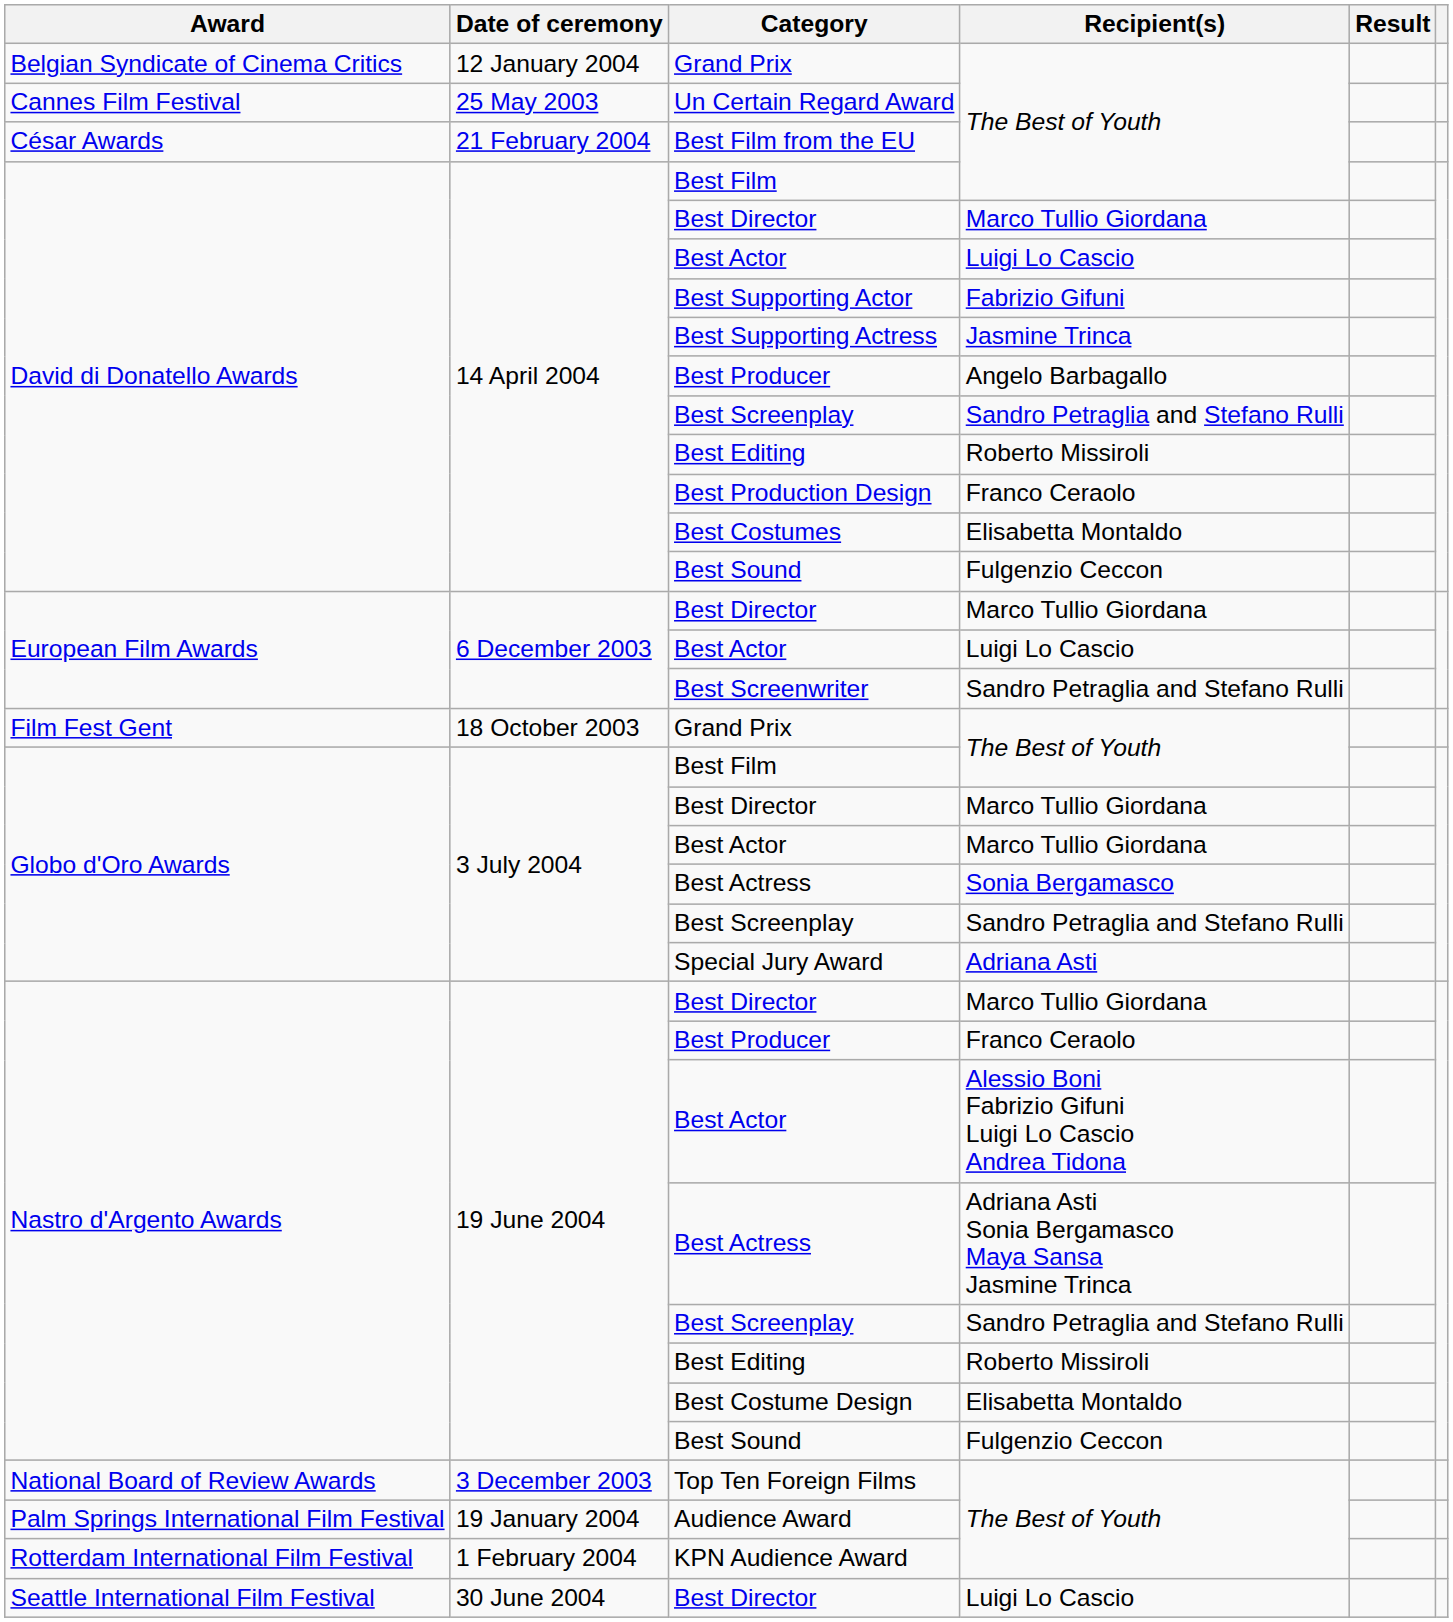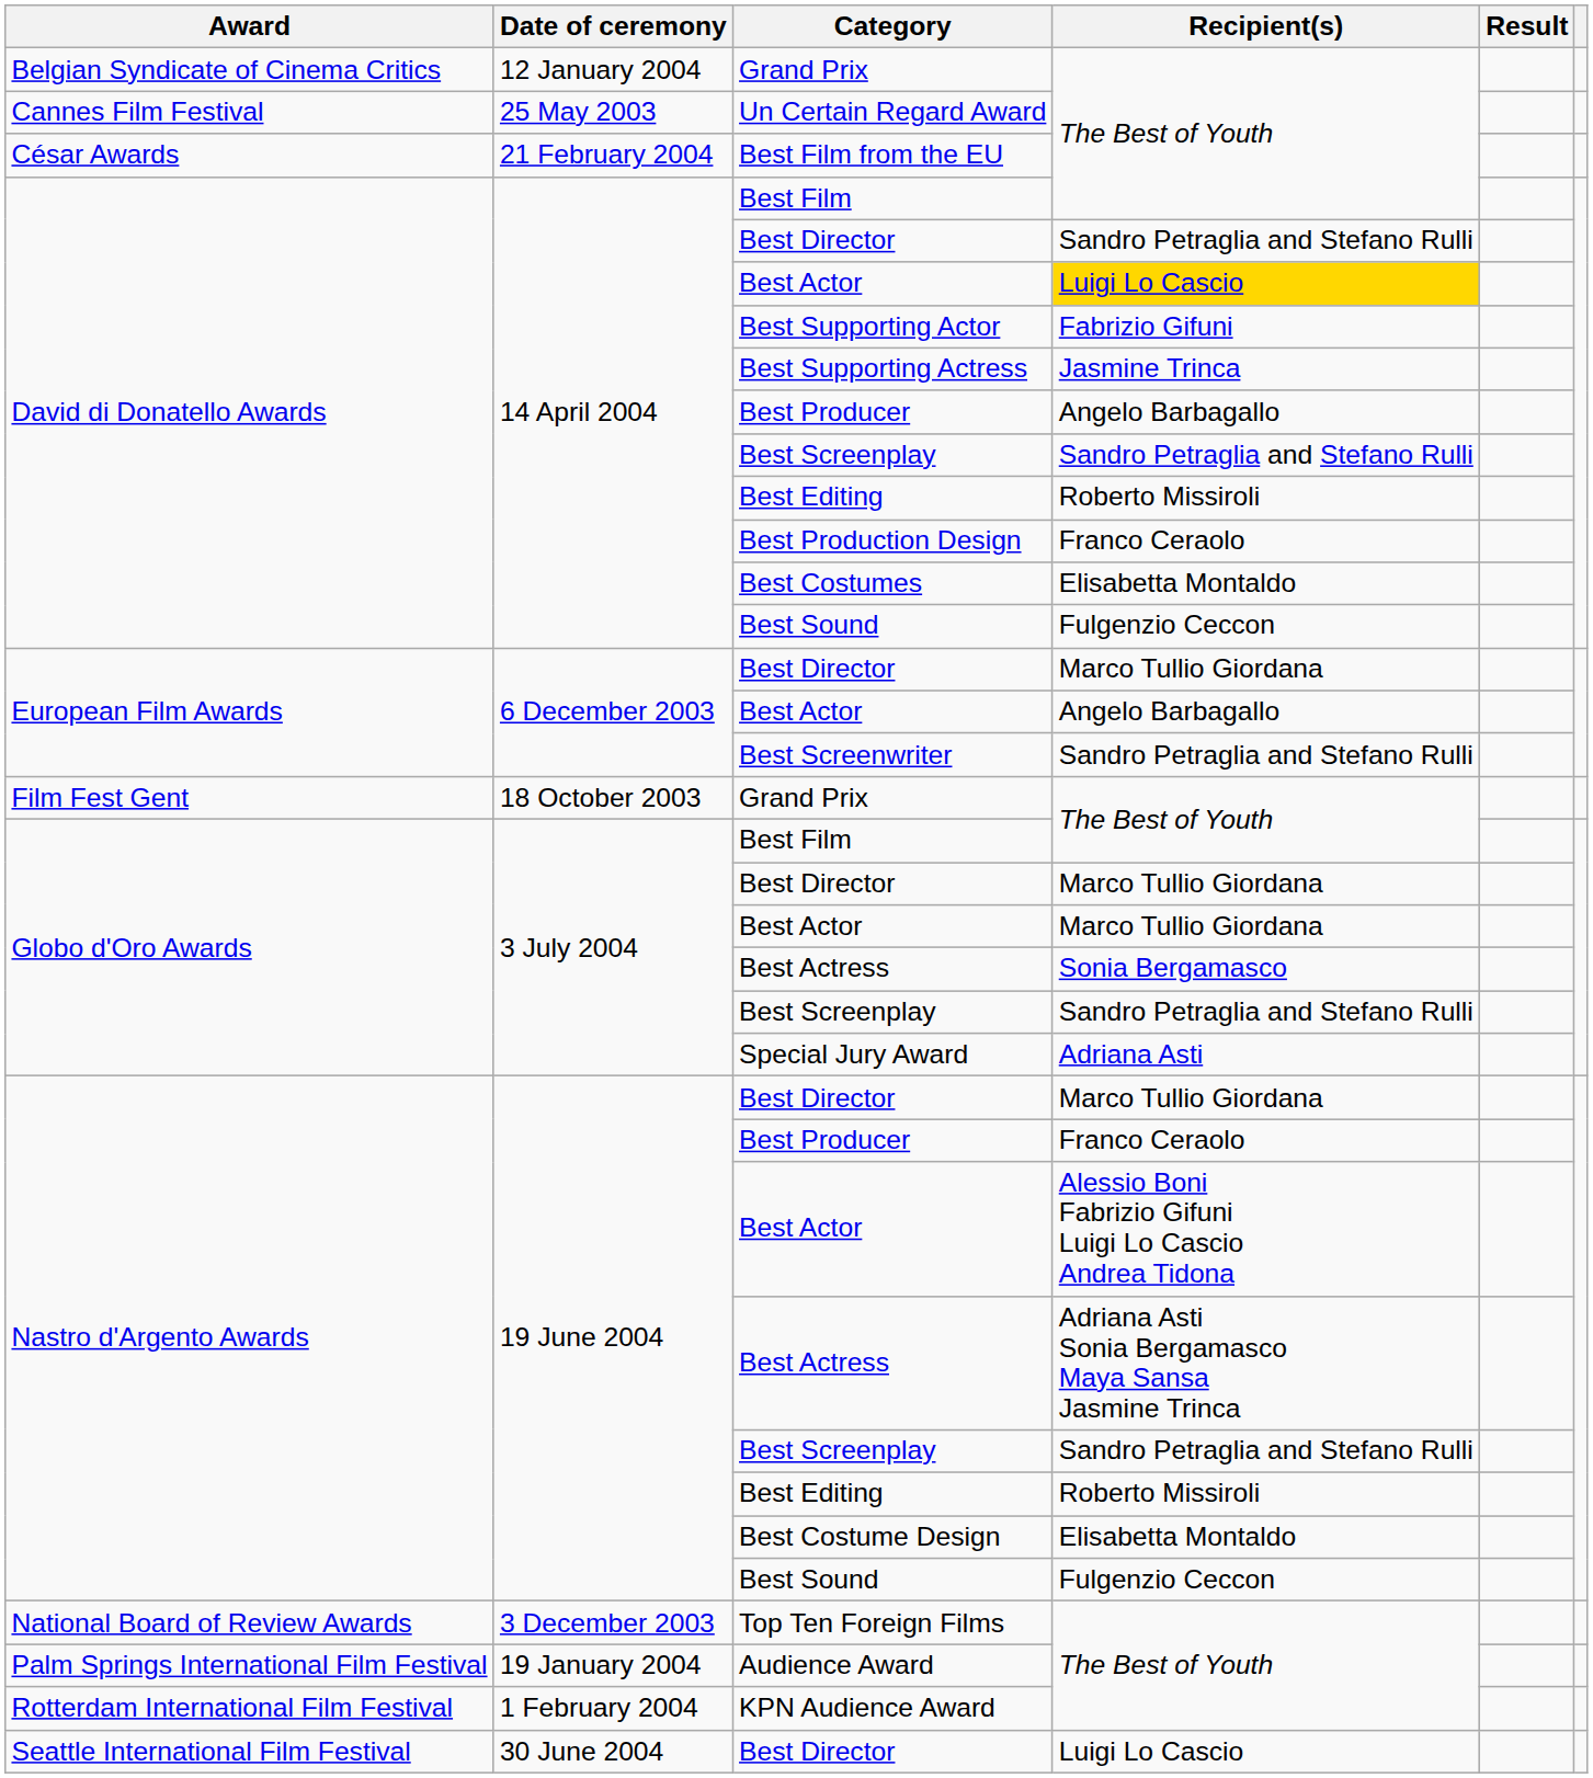 <table class="wikitable plainrowheaders sortable">
 <tr>
 <th scope="col">Award</th>
 <th scope="col">Date of ceremony</th>
 <th scope="col">Category</th>
 <th scope="col">Recipient(s)</th>
 <th scope="col">Result</th>
 <th scope="col" class="unsortable"></th>
 </tr>
 <tr>
 <td><a href='#'>Belgian Syndicate of Cinema Critics</a></td>
 <td>12 January 2004</td>
 <td><a href='#'>Grand Prix</a></td>
 <td rowspan="4"><em>The Best of Youth</em></td>
 <td></td>
 <td style="text-align: center;"></td>
 </tr>
 <tr>
 <td><a href='#'>Cannes Film Festival</a></td>
 <td><a href='#'>25 May 2003</a></td>
 <td><a href='#'>Un Certain Regard Award</a></td>
 <td></td>
 <td style="text-align: center;"></td>
 </tr>
 <tr>
 <td><a href='#'>César Awards</a></td>
 <td><a href='#'>21 February 2004</a></td>
 <td><a href='#'>Best Film from the EU</a></td>
 <td></td>
 <td style="text-align: center;"></td>
 </tr>
 <tr>
 <td rowspan="11"><a href='#'>David di Donatello Awards</a></td>
 <td rowspan="11">14 April 2004</td>
 <td><a href='#'>Best Film</a></td>
 <td></td>
 <td rowspan="11" style="text-align: center;"></td>
 </tr>
 <tr>
 <td><a href='#'>Best Director</a></td>
-<td><a href='#'>Marco Tullio Giordana</a></td>
+<td>Sandro Petraglia and Stefano Rulli</td>
 <td></td>
 </tr>
 <tr>
 <td><a href='#'>Best Actor</a></td>
-<td><a href='#'>Luigi Lo Cascio</a></td>
+<td style="background: gold;"><a href='#'>Luigi Lo Cascio</a></td>
 <td></td>
 </tr>
 <tr>
 <td><a href='#'>Best Supporting Actor</a></td>
 <td><a href='#'>Fabrizio Gifuni</a></td>
 <td></td>
 </tr>
 <tr>
 <td><a href='#'>Best Supporting Actress</a></td>
 <td><a href='#'>Jasmine Trinca</a></td>
 <td></td>
 </tr>
 <tr>
 <td><a href='#'>Best Producer</a></td>
 <td>Angelo Barbagallo</td>
 <td></td>
 </tr>
 <tr>
 <td><a href='#'>Best Screenplay</a></td>
 <td><a href='#'>Sandro Petraglia</a> and <a href='#'>Stefano Rulli</a></td>
 <td></td>
 </tr>
 <tr>
 <td><a href='#'>Best Editing</a></td>
 <td>Roberto Missiroli</td>
 <td></td>
 </tr>
 <tr>
 <td><a href='#'>Best Production Design</a></td>
 <td>Franco Ceraolo</td>
 <td></td>
 </tr>
 <tr>
 <td><a href='#'>Best Costumes</a></td>
 <td>Elisabetta Montaldo</td>
 <td></td>
 </tr>
 <tr>
 <td><a href='#'>Best Sound</a></td>
 <td>Fulgenzio Ceccon</td>
 <td></td>
 </tr>
 <tr>
 <td rowspan="3"><a href='#'>European Film Awards</a></td>
 <td rowspan="3"><a href='#'>6 December 2003</a></td>
 <td><a href='#'>Best Director</a></td>
 <td>Marco Tullio Giordana</td>
 <td></td>
 <td rowspan="3" style="text-align: center;"></td>
 </tr>
 <tr>
 <td><a href='#'>Best Actor</a></td>
-<td>Luigi Lo Cascio</td>
+<td>Angelo Barbagallo</td>
 <td></td>
 </tr>
 <tr>
 <td><a href='#'>Best Screenwriter</a></td>
 <td>Sandro Petraglia and Stefano Rulli</td>
 <td></td>
 </tr>
 <tr>
 <td><a href='#'>Film Fest Gent</a></td>
 <td>18 October 2003</td>
 <td>Grand Prix</td>
 <td rowspan="2"><em>The Best of Youth</em></td>
 <td></td>
 <td style="text-align: center;"></td>
 </tr>
 <tr>
 <td rowspan="6"><a href='#'>Globo d'Oro Awards</a></td>
 <td rowspan="6">3 July 2004</td>
 <td>Best Film</td>
 <td></td>
 <td rowspan="6" style="text-align: center;"></td>
 </tr>
 <tr>
 <td>Best Director</td>
 <td>Marco Tullio Giordana</td>
 <td></td>
 </tr>
 <tr>
 <td>Best Actor</td>
 <td>Marco Tullio Giordana</td>
 <td></td>
 </tr>
 <tr>
 <td>Best Actress</td>
 <td><a href='#'>Sonia Bergamasco</a></td>
 <td></td>
 </tr>
 <tr>
 <td>Best Screenplay</td>
 <td>Sandro Petraglia and Stefano Rulli</td>
 <td></td>
 </tr>
 <tr>
 <td>Special Jury Award</td>
 <td><a href='#'>Adriana Asti</a></td>
 <td></td>
 </tr>
 <tr>
 <td rowspan="8"><a href='#'>Nastro d'Argento Awards</a></td>
 <td rowspan="8">19 June 2004</td>
 <td><a href='#'>Best Director</a></td>
 <td>Marco Tullio Giordana</td>
 <td></td>
 <td rowspan="8" style="text-align: center;"></td>
 </tr>
 <tr>
 <td><a href='#'>Best Producer</a></td>
 <td>Franco Ceraolo</td>
 <td></td>
 </tr>
 <tr>
 <td><a href='#'>Best Actor</a></td>
 <td><a href='#'>Alessio Boni</a><br>Fabrizio Gifuni<br>Luigi Lo Cascio<br><a href='#'>Andrea Tidona</a></td>
 <td></td>
 </tr>
 <tr>
 <td><a href='#'>Best Actress</a></td>
 <td>Adriana Asti<br>Sonia Bergamasco<br><a href='#'>Maya Sansa</a><br>Jasmine Trinca</td>
 <td></td>
 </tr>
 <tr>
 <td><a href='#'>Best Screenplay</a></td>
 <td>Sandro Petraglia and Stefano Rulli</td>
 <td></td>
 </tr>
 <tr>
 <td>Best Editing</td>
 <td>Roberto Missiroli</td>
 <td></td>
 </tr>
 <tr>
 <td>Best Costume Design</td>
 <td>Elisabetta Montaldo</td>
 <td></td>
 </tr>
 <tr>
 <td>Best Sound</td>
 <td>Fulgenzio Ceccon</td>
 <td></td>
 </tr>
 <tr>
 <td><a href='#'>National Board of Review Awards</a></td>
 <td><a href='#'>3 December 2003</a></td>
 <td>Top Ten Foreign Films</td>
 <td rowspan="3"><em>The Best of Youth</em></td>
 <td></td>
 <td style="text-align: center;"></td>
 </tr>
 <tr>
 <td><a href='#'>Palm Springs International Film Festival</a></td>
 <td>19 January 2004</td>
 <td>Audience Award<br></td>
 <td></td>
 <td style="text-align: center;"></td>
 </tr>
 <tr>
 <td><a href='#'>Rotterdam International Film Festival</a></td>
 <td>1 February 2004</td>
 <td>KPN Audience Award</td>
 <td></td>
 <td style="text-align: center;"></td>
 </tr>
 <tr>
 <td><a href='#'>Seattle International Film Festival</a></td>
 <td>30 June 2004</td>
 <td><a href='#'>Best Director</a></td>
 <td>Luigi Lo Cascio</td>
 <td></td>
 <td style="text-align: center;"></td>
 </tr>
 </table>
